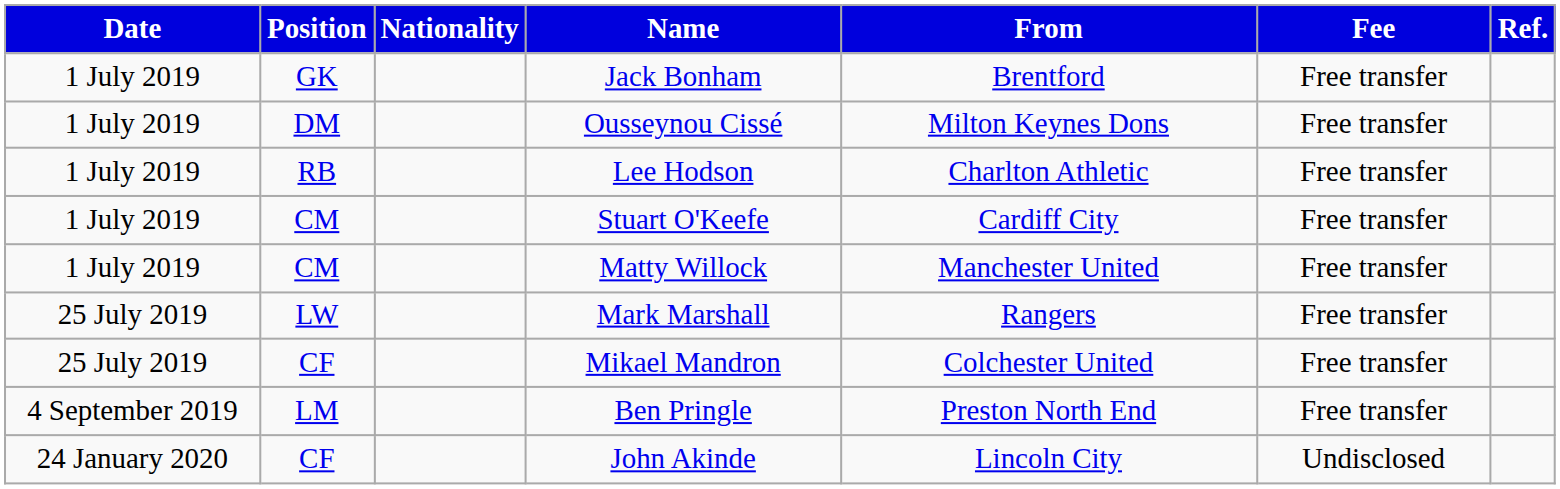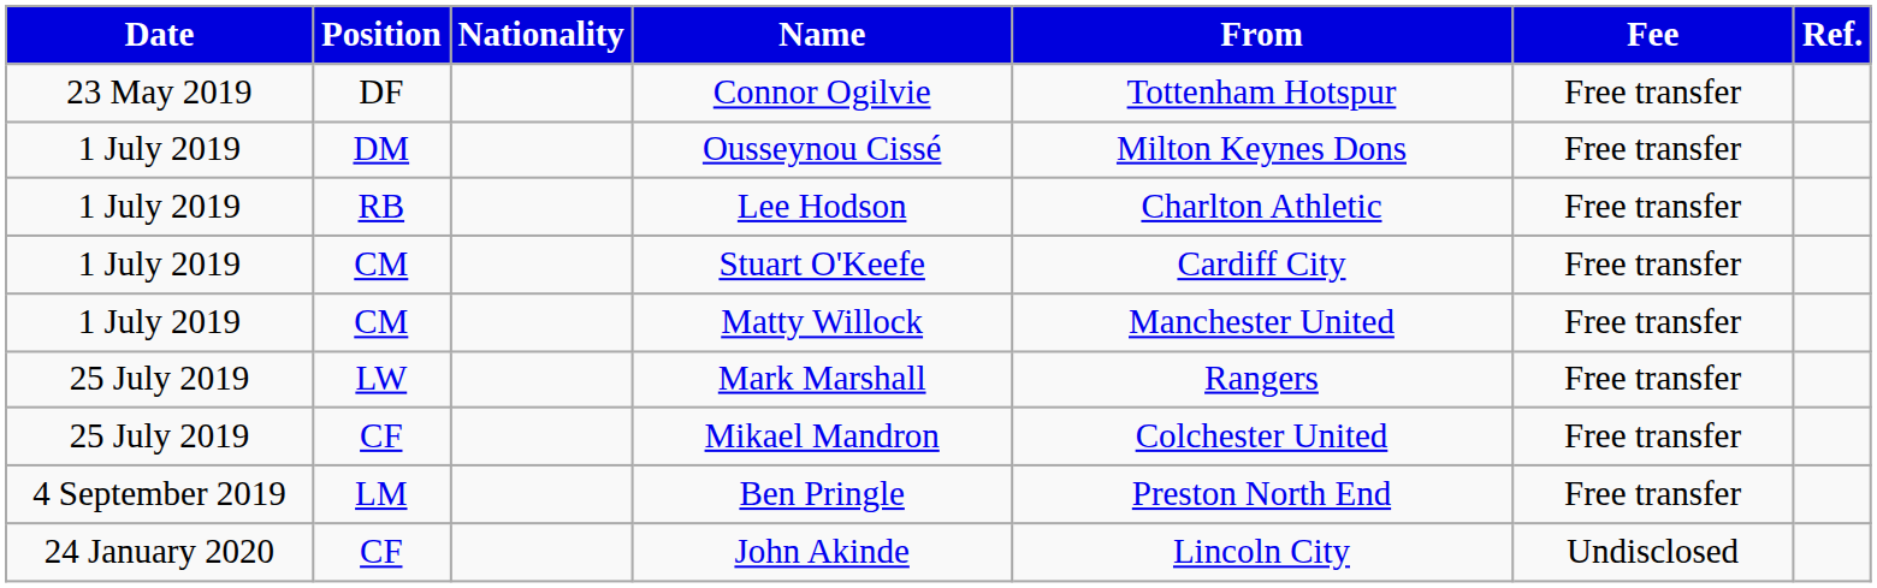 <table class="wikitable"  style="text-align:center; font-size:90%; ">
 <tr>
 <th style="background:#0000dd;color:#fff; width:120px;">Date</th>
 <th style="background:#0000dd;color:#fff; width:50px;">Position</th>
 <th style="background:#0000dd;color:#fff; width:50px;">Nationality</th>
 <th style="background:#0000dd;color:#fff; width:150px;">Name</th>
 <th style="background:#0000dd;color:#fff; width:200px;">From</th>
 <th style="background:#0000dd;color:#fff; width:110px;">Fee</th>
 <th style="background:#0000dd;color:#fff; width:25px;">Ref.</th>
 </tr>
 <tr>
-<td>1 July 2019</td>
-<td><a href='#'>GK</a></td>
+<td>23 May 2019</td>
+<td>DF</td>
 <td></td>
-<td><a href='#'>Jack Bonham</a></td>
-<td> <a href='#'>Brentford</a></td>
+<td><a href='#'>Connor Ogilvie</a></td>
+<td> <a href='#'>Tottenham Hotspur</a></td>
 <td>Free transfer</td>
 <td></td>
 </tr>
 <tr>
 <td>1 July 2019</td>
 <td><a href='#'>DM</a></td>
 <td></td>
 <td><a href='#'>Ousseynou Cissé</a></td>
 <td> <a href='#'>Milton Keynes Dons</a></td>
 <td>Free transfer</td>
 <td></td>
 </tr>
 <tr>
 <td>1 July 2019</td>
 <td><a href='#'>RB</a></td>
 <td></td>
 <td><a href='#'>Lee Hodson</a></td>
 <td> <a href='#'>Charlton Athletic</a></td>
 <td>Free transfer</td>
 <td></td>
 </tr>
 <tr>
 <td>1 July 2019</td>
 <td><a href='#'>CM</a></td>
 <td></td>
 <td><a href='#'>Stuart O'Keefe</a></td>
 <td> <a href='#'>Cardiff City</a></td>
 <td>Free transfer</td>
 <td></td>
 </tr>
 <tr>
 <td>1 July 2019</td>
 <td><a href='#'>CM</a></td>
 <td></td>
 <td><a href='#'>Matty Willock</a></td>
 <td> <a href='#'>Manchester United</a></td>
 <td>Free transfer</td>
 <td></td>
 </tr>
 <tr>
 <td>25 July 2019</td>
 <td><a href='#'>LW</a></td>
 <td></td>
 <td><a href='#'>Mark Marshall</a></td>
 <td> <a href='#'>Rangers</a></td>
 <td>Free transfer</td>
 <td></td>
 </tr>
 <tr>
 <td>25 July 2019</td>
 <td><a href='#'>CF</a></td>
 <td></td>
 <td><a href='#'>Mikael Mandron</a></td>
 <td> <a href='#'>Colchester United</a></td>
 <td>Free transfer</td>
 <td></td>
 </tr>
 <tr>
 <td>4 September 2019</td>
 <td><a href='#'>LM</a></td>
 <td></td>
 <td><a href='#'>Ben Pringle</a></td>
 <td> <a href='#'>Preston North End</a></td>
 <td>Free transfer</td>
 <td></td>
 </tr>
 <tr>
 <td>24 January 2020</td>
 <td><a href='#'>CF</a></td>
 <td></td>
 <td><a href='#'>John Akinde</a></td>
 <td> <a href='#'>Lincoln City</a></td>
 <td>Undisclosed</td>
 <td></td>
 </tr>
 </table>
